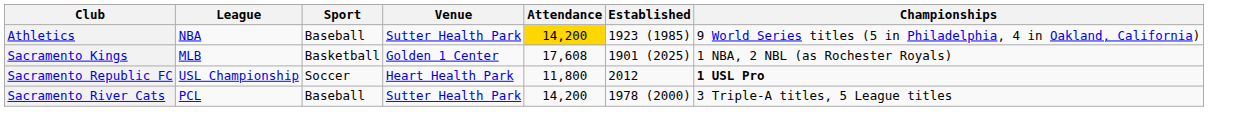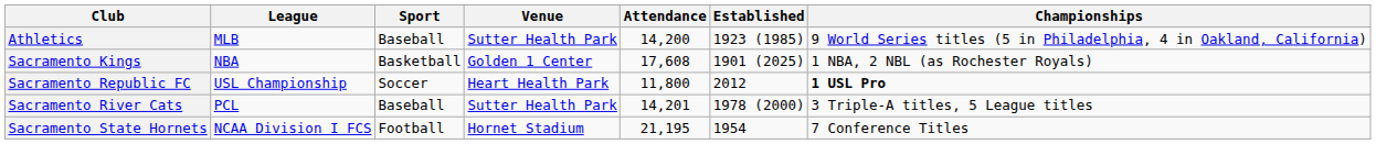 <table class="wikitable sortable">
 <tr>
 </tr>
 <tr>
 <th scope="col">Club</th>
 <th scope="col">League</th>
 <th scope="col">Sport</th>
 <th scope="col">Venue</th>
 <th scope="col">Attendance</th>
 <th scope="col">Established</th>
 <th scope="col">Championships</th>
 </tr>
 <tr>
 <th scope="row" style="font-weight: normal; text-align: left;"><a href='#'>Athletics</a></th>
-<td><a href='#'>NBA</a></td>
+<td><a href='#'>MLB</a></td>
 <td>Baseball</td>
 <td><a href='#'>Sutter Health Park</a></td>
-<td style="background: gold; text-align:center;">14,200</td>
+<td style="text-align:center;">14,200</td>
 <td>1923 (1985)</td>
 <td>9 <a href='#'>World Series</a> titles (5 in <a href='#'>Philadelphia</a>, 4 in <a href='#'>Oakland, California</a>)</td>
 </tr>
 <tr>
 <th scope="row" style="font-weight: normal; text-align: left;"><a href='#'>Sacramento Kings</a></th>
-<td><a href='#'>MLB</a></td>
+<td><a href='#'>NBA</a></td>
 <td>Basketball</td>
 <td><a href='#'>Golden 1 Center</a></td>
 <td align=center>17,608</td>
 <td>1901 (2025)</td>
 <td>1 NBA, 2 NBL (as Rochester Royals)</td>
 </tr>
 <tr>
 <th scope="row" style="font-weight: normal; text-align: left;"><a href='#'>Sacramento Republic FC</a></th>
 <td><a href='#'>USL Championship</a></td>
 <td>Soccer</td>
 <td><a href='#'>Heart Health Park</a></td>
 <td style="text-align:center;">11,800</td>
 <td>2012</td>
 <td><strong>1 USL Pro</strong></td>
 </tr>
 <tr>
 <th scope="row" style="font-weight: normal; text-align: left;"><a href='#'>Sacramento River Cats</a></th>
 <td><a href='#'>PCL</a></td>
 <td>Baseball</td>
 <td><a href='#'>Sutter Health Park</a></td>
-<td style="text-align:center;">14,200</td>
+<td style="text-align:center;">14,201</td>
 <td>1978 (2000)</td>
 <td>3 Triple-A titles, 5 League titles</td>
 </tr>
+<tr>
+<th scope="row" style="font-weight: normal; text-align: left;"><a href='#'>Sacramento State Hornets</a></th>
+<td><a href='#'>NCAA Division I FCS</a></td>
+<td>Football</td>
+<td><a href='#'>Hornet Stadium</a></td>
+<td align=center>21,195</td>
+<td>1954</td>
+<td>7 Conference Titles</td>
+</tr>
 </table>
